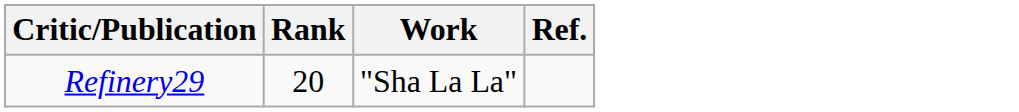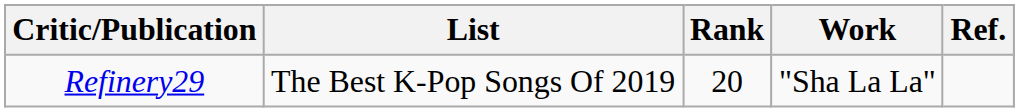 <table class="sortable wikitable">
 <tr>
 <th>Critic/Publication</th>
+<th>List</th>
 <th>Rank</th>
 <th>Work</th>
 <th>Ref.</th>
 </tr>
 <tr>
 <td align="center"><em><a href='#'>Refinery29</a></em></td>
+<td align="center">The Best K-Pop Songs Of 2019</td>
 <td align="center">20</td>
 <td align="center">"Sha La La"</td>
 <td></td>
 </tr>
 </table>
